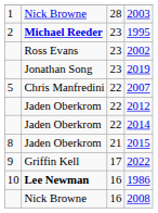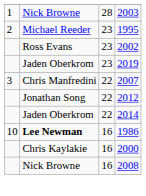 <table class="wikitable">
 <tr>
 </tr>
 <tr>
 <td>1</td>
 <td><a href='#'>Nick Browne</a></td>
 <td>28</td>
 <td><a href='#'>2003</a></td>
 </tr>
 <tr>
 <td>2</td>
-<td><strong><a href='#'>Michael Reeder</a></strong></td>
+<td><a href='#'>Michael Reeder</a></td>
 <td>23</td>
 <td><a href='#'>1995</a></td>
 </tr>
 <tr>
 <td></td>
 <td>Ross Evans</td>
 <td>23</td>
 <td><a href='#'>2002</a></td>
 </tr>
 <tr>
 <td></td>
-<td>Jonathan Song</td>
+<td>Jaden Oberkrom</td>
 <td>23</td>
 <td><a href='#'>2019</a></td>
 </tr>
 <tr>
-<td>5</td>
+<td>3</td>
 <td>Chris Manfredini</td>
 <td>22</td>
 <td><a href='#'>2007</a></td>
 </tr>
 <tr>
 <td></td>
-<td>Jaden Oberkrom</td>
+<td>Jonathan Song</td>
 <td>22</td>
 <td><a href='#'>2012</a></td>
 </tr>
 <tr>
 <td></td>
 <td>Jaden Oberkrom</td>
 <td>22</td>
 <td><a href='#'>2014</a></td>
 </tr>
 <tr>
-<td>8</td>
-<td>Jaden Oberkrom</td>
-<td>21</td>
-<td><a href='#'>2015</a></td>
-</tr>
-<tr>
-<td>9</td>
-<td>Griffin Kell</td>
-<td>17</td>
-<td><a href='#'>2022</a></td>
-</tr>
-<tr>
 <td>10</td>
 <td><strong>Lee Newman</strong></td>
 <td>16</td>
 <td><a href='#'>1986</a></td>
+</tr>
+<tr>
+<td></td>
+<td>Chris Kaylakie</td>
+<td>16</td>
+<td><a href='#'>2000</a></td>
 </tr>
 <tr>
 <td></td>
 <td>Nick Browne</td>
 <td>16</td>
 <td><a href='#'>2008</a></td>
 </tr>
 </table>
